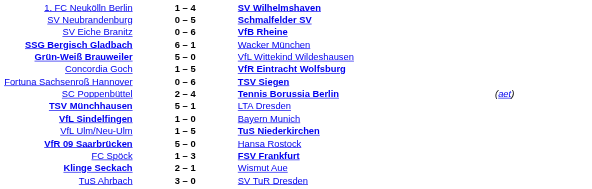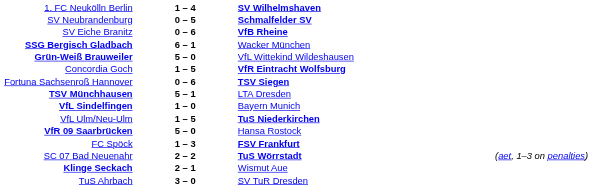 <table width=100% cellspacing=1>
 <tr>
 <th width=25%></th>
 <th width=10%></th>
 <th width=25%></th>
 <th></th>
 </tr>
 <tr style=font-size:90%>
 <td align=right><a href='#'>1. FC Neukölln Berlin</a></td>
 <td align=center><strong>1 – 4</strong></td>
 <td><strong><a href='#'>SV Wilhelmshaven</a></strong></td>
 </tr>
 <tr style=font-size:90%>
 <td align=right><a href='#'>SV Neubrandenburg</a></td>
 <td align=center><strong>0 – 5</strong></td>
 <td><strong><a href='#'>Schmalfelder SV</a></strong></td>
 </tr>
 <tr style=font-size:90%>
 <td align=right><a href='#'>SV Eiche Branitz</a></td>
 <td align=center><strong>0 – 6</strong></td>
 <td><strong><a href='#'>VfB Rheine</a></strong></td>
 </tr>
 <tr style=font-size:90%>
 <td align=right><strong><a href='#'>SSG Bergisch Gladbach</a></strong></td>
 <td align=center><strong>6 – 1</strong></td>
 <td><a href='#'>Wacker München</a></td>
 </tr>
 <tr style=font-size:90%>
 <td align=right><strong><a href='#'>Grün-Weiß Brauweiler</a></strong></td>
 <td align=center><strong>5 – 0</strong></td>
 <td><a href='#'>VfL Wittekind Wildeshausen</a></td>
 </tr>
 <tr style=font-size:90%>
 <td align=right><a href='#'>Concordia Goch</a></td>
 <td align=center><strong>1 – 5</strong></td>
 <td><strong><a href='#'>VfR Eintracht Wolfsburg</a></strong></td>
 </tr>
 <tr style=font-size:90%>
 <td align=right><a href='#'>Fortuna Sachsenroß Hannover</a></td>
 <td align=center><strong>0 – 6</strong></td>
 <td><strong><a href='#'>TSV Siegen</a></strong></td>
 </tr>
 <tr style=font-size:90%>
-<td align=right><a href='#'>SC Poppenbüttel</a></td>
-<td align=center><strong>2 – 4</strong></td>
-<td><strong><a href='#'>Tennis Borussia Berlin</a></strong></td>
-<td><em>(<a href='#'>aet</a>)</em></td>
-</tr>
-<tr style=font-size:90%>
 <td align=right><strong><a href='#'>TSV Münchhausen</a></strong></td>
 <td align=center><strong>5 – 1</strong></td>
 <td><a href='#'>LTA Dresden</a></td>
 </tr>
 <tr style=font-size:90%>
 <td align=right><strong><a href='#'>VfL Sindelfingen</a></strong></td>
 <td align=center><strong>1 – 0</strong></td>
 <td><a href='#'>Bayern Munich</a></td>
 </tr>
 <tr style=font-size:90%>
 <td align=right><a href='#'>VfL Ulm/Neu-Ulm</a></td>
 <td align=center><strong>1 – 5</strong></td>
 <td><strong><a href='#'>TuS Niederkirchen</a></strong></td>
 </tr>
 <tr style=font-size:90%>
 <td align=right><strong><a href='#'>VfR 09 Saarbrücken</a></strong></td>
 <td align=center><strong>5 – 0</strong></td>
 <td><a href='#'>Hansa Rostock</a></td>
 </tr>
 <tr style=font-size:90%>
 <td align=right><a href='#'>FC Spöck</a></td>
 <td align=center><strong>1 – 3</strong></td>
 <td><strong><a href='#'>FSV Frankfurt</a></strong></td>
 </tr>
 <tr style=font-size:90%>
+<td align=right><a href='#'>SC 07 Bad Neuenahr</a></td>
+<td align=center><strong>2 – 2</strong></td>
+<td><strong><a href='#'>TuS Wörrstadt</a></strong></td>
+<td><em>(<a href='#'>aet</a>, 1–3 on <a href='#'>penalties</a>)</em></td>
+</tr>
+<tr style=font-size:90%>
 <td align=right><strong><a href='#'>Klinge Seckach</a></strong></td>
 <td align=center><strong>2 – 1</strong></td>
 <td><a href='#'>Wismut Aue</a></td>
 </tr>
 <tr style=font-size:90%>
 <td align=right><a href='#'>TuS Ahrbach</a></td>
 <td align=center><strong>3 – 0</strong></td>
 <td><a href='#'>SV TuR Dresden</a></td>
 </tr>
 </table>
